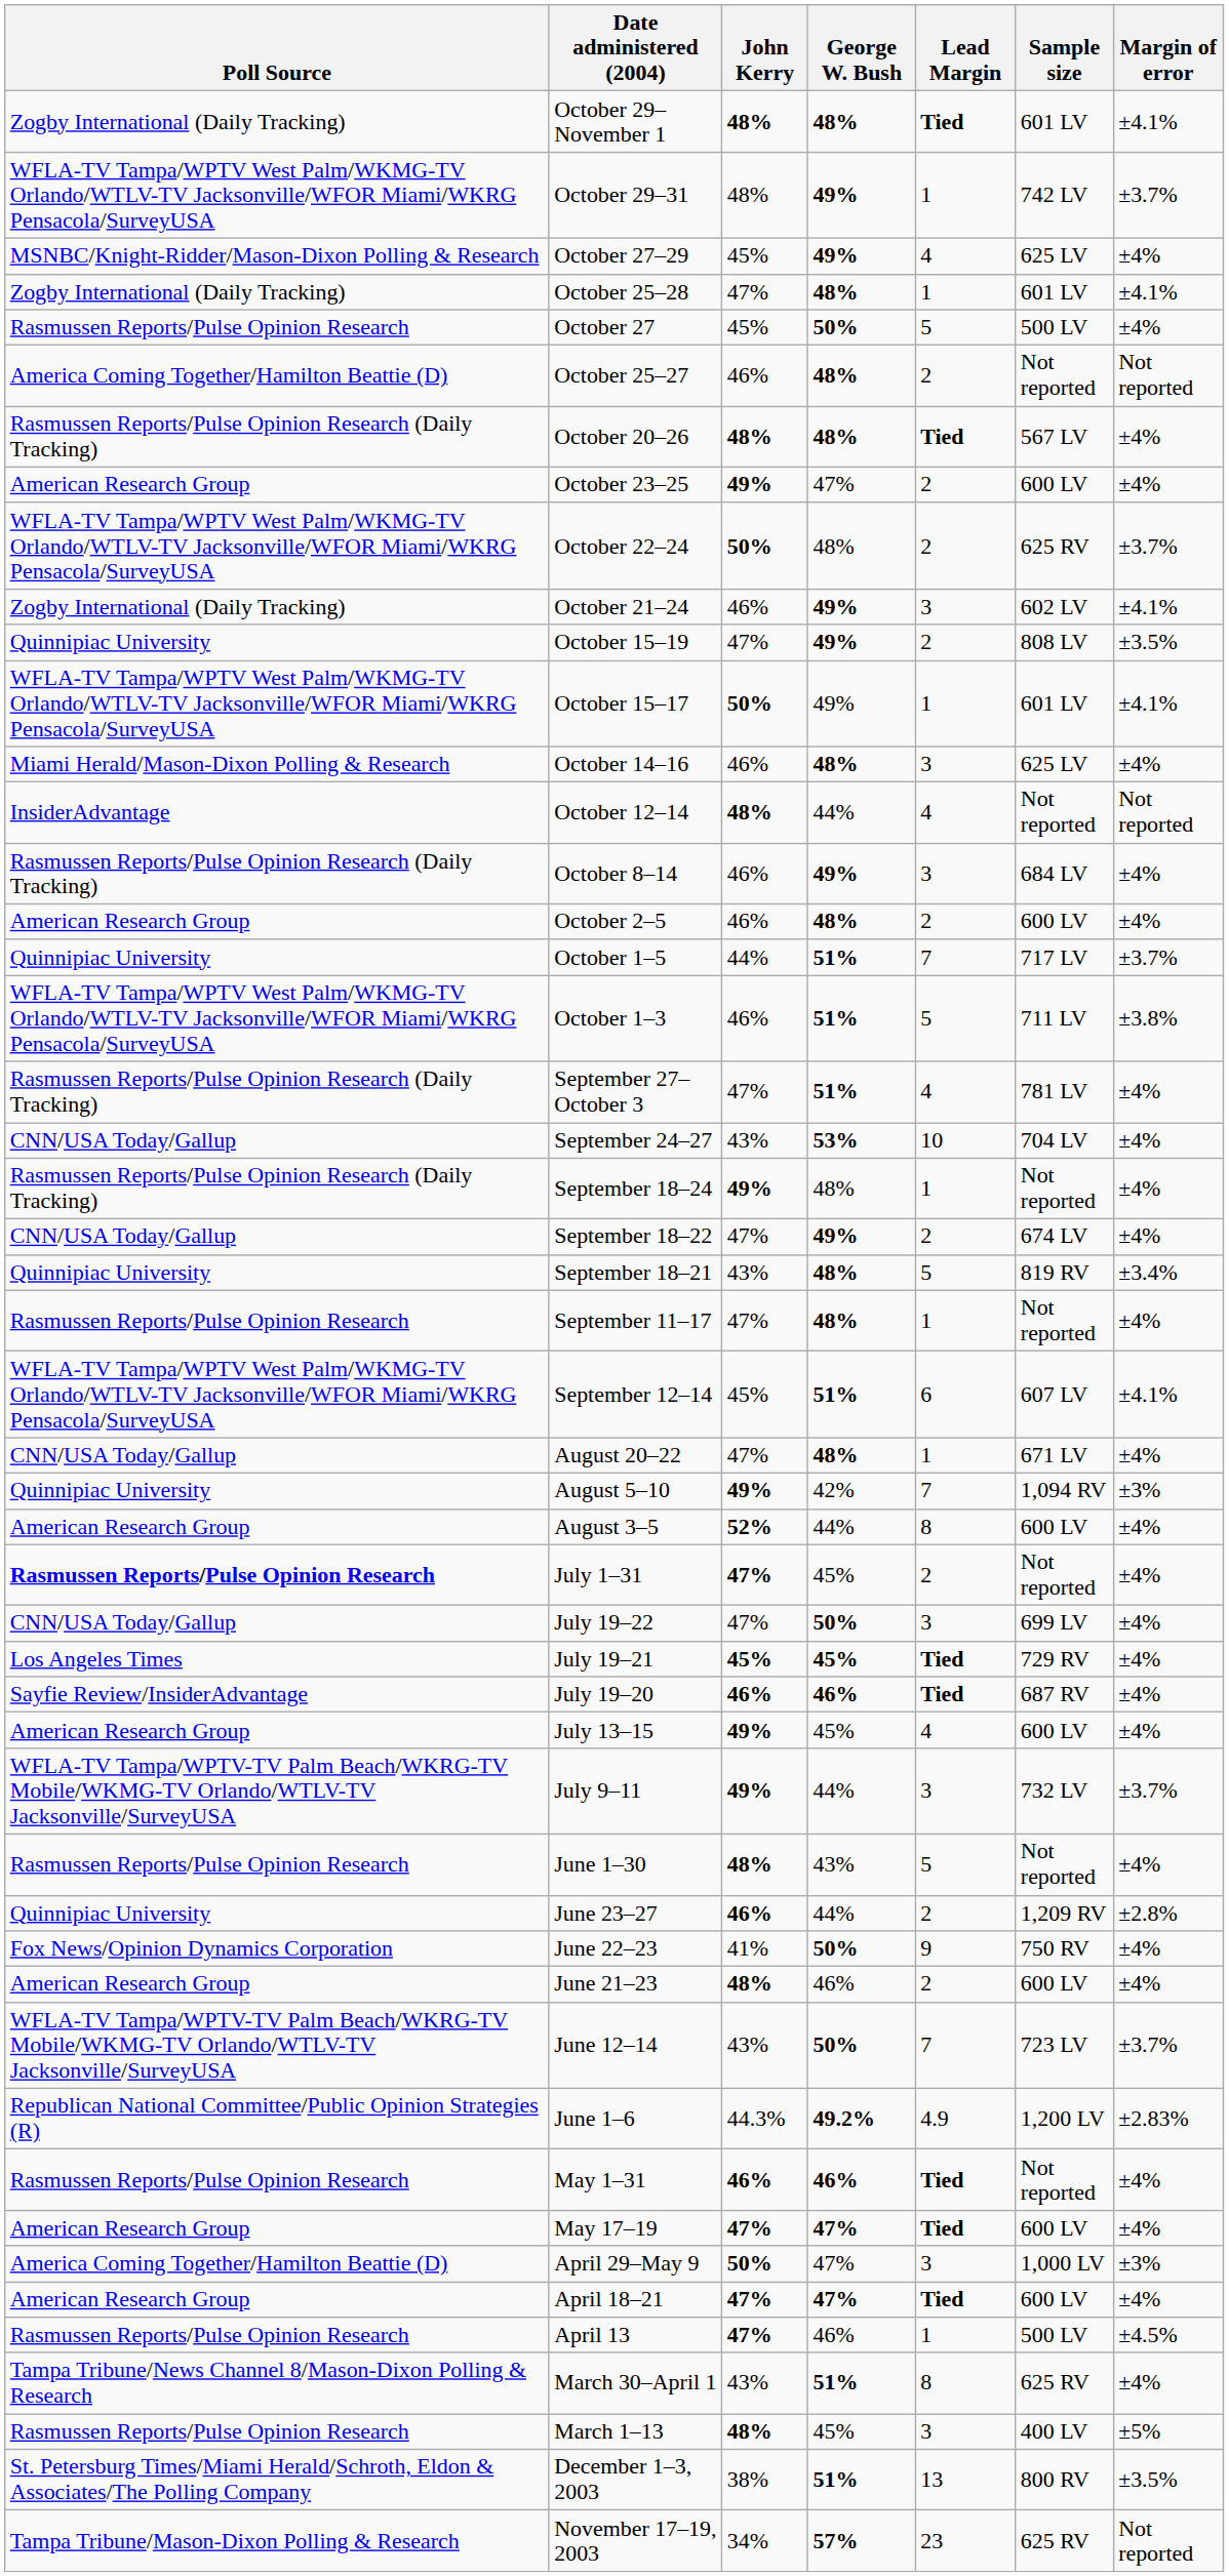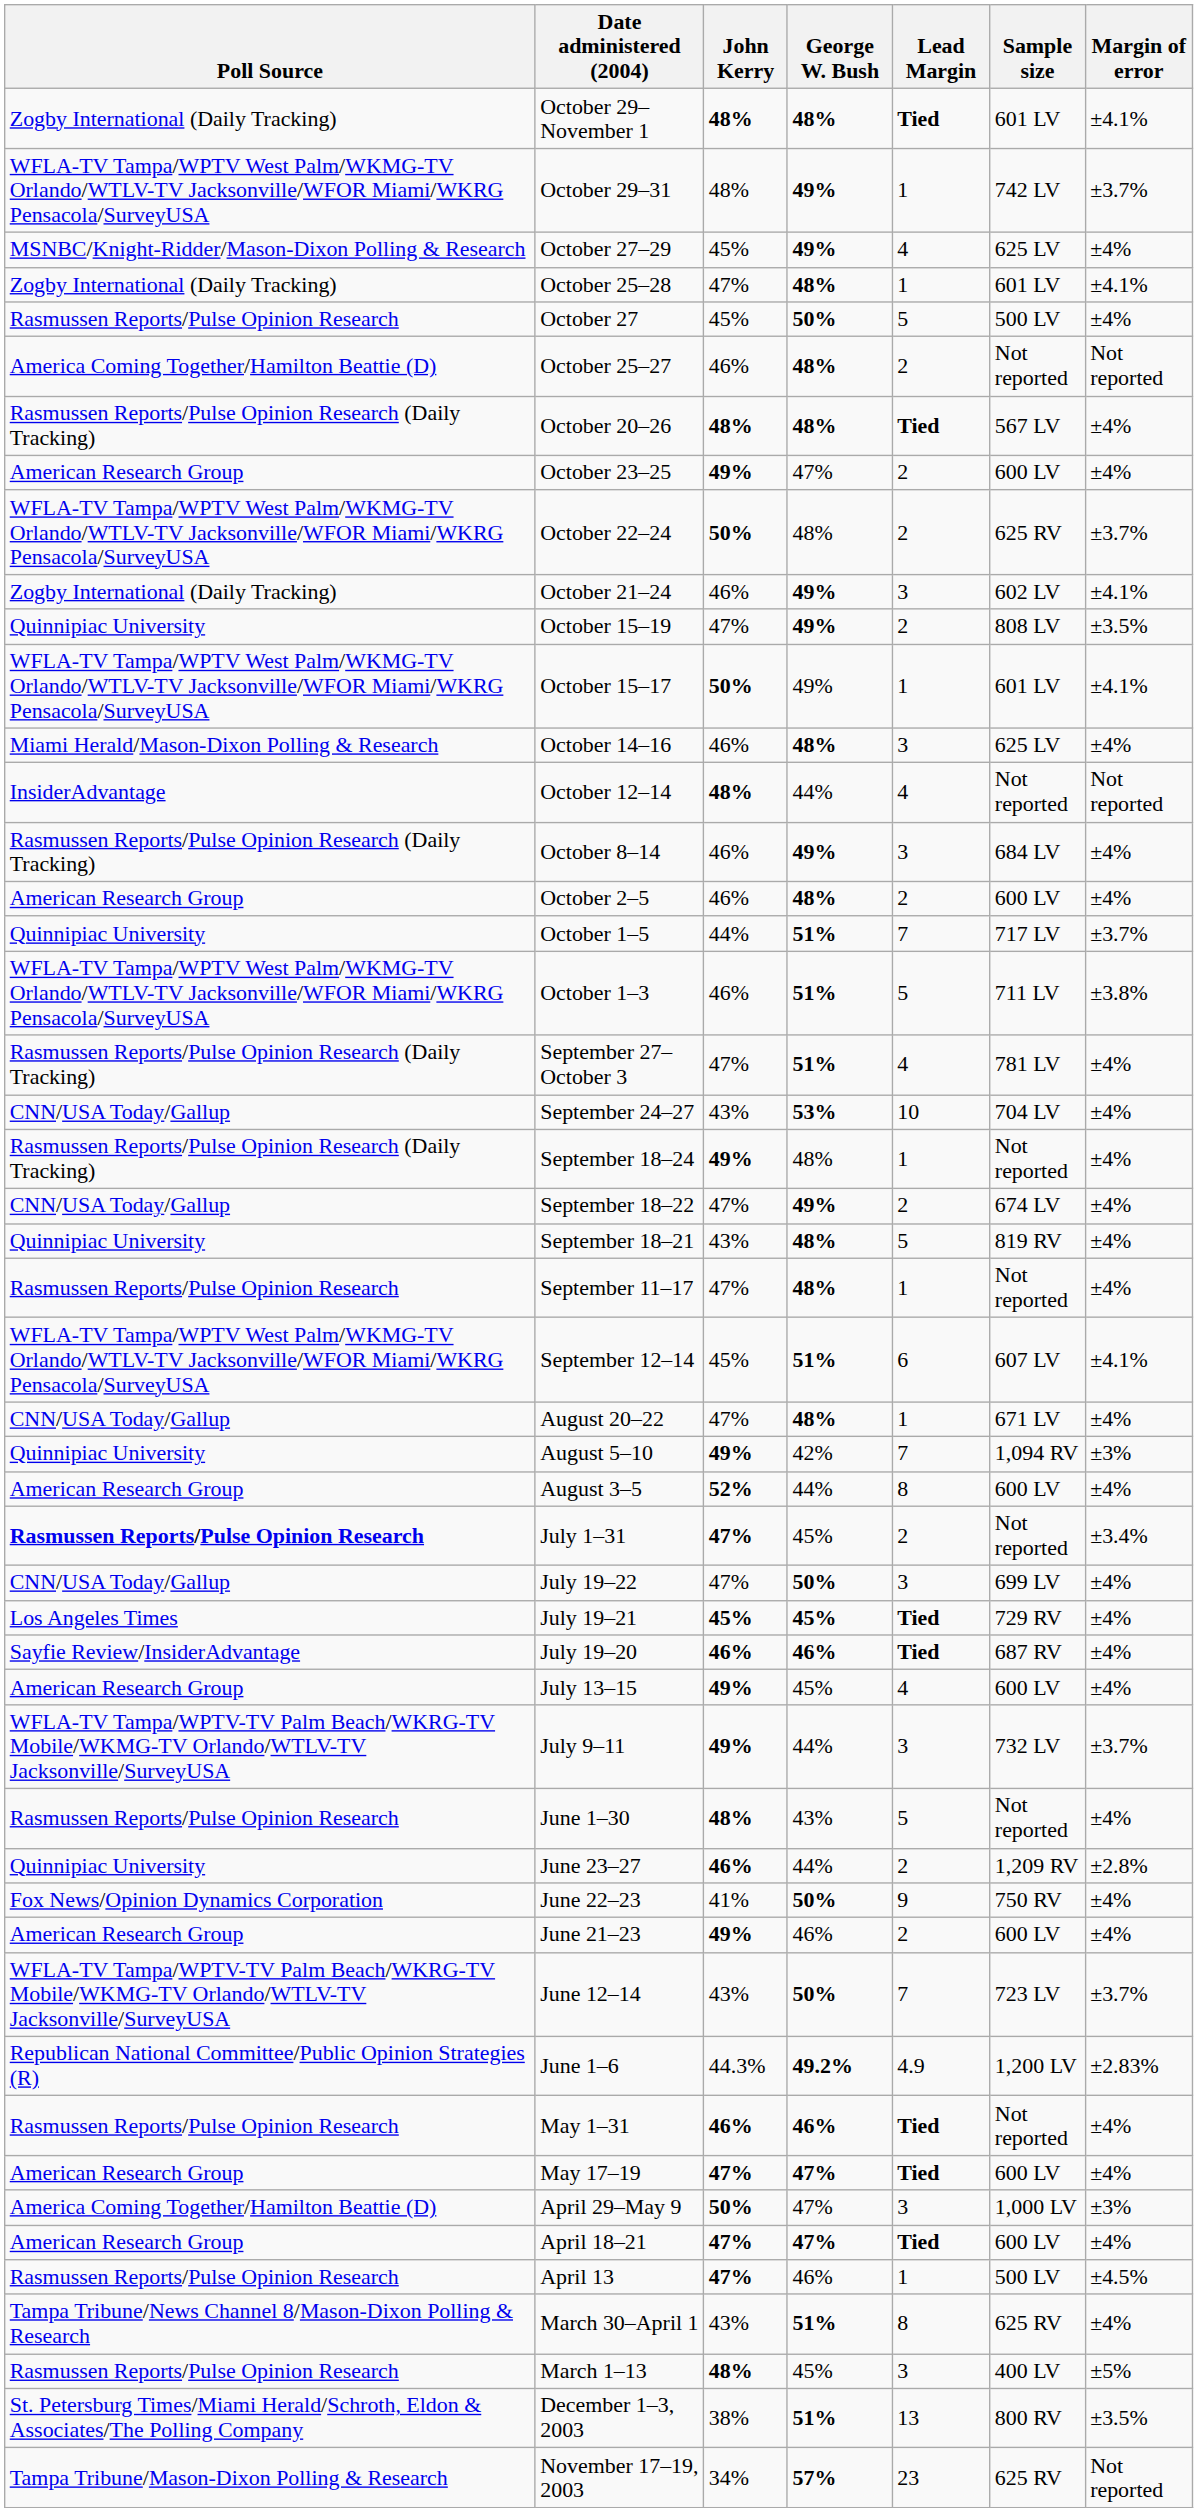 <table class="wikitable">
 <tr valign=bottom>
 <th>Poll Source</th>
 <th>Date administered (2004)</th>
 <th>John Kerry</th>
 <th>George W. Bush</th>
 <th>Lead Margin</th>
 <th>Sample size</th>
 <th>Margin of error</th>
 </tr>
 <tr>
 <td><a href='#'>Zogby International</a> (Daily Tracking)</td>
 <td>October 29–November 1</td>
 <td><strong>48%</strong></td>
 <td><strong>48%</strong></td>
 <td><strong>Tied</strong></td>
 <td>601 LV</td>
 <td>±4.1%</td>
 </tr>
 <tr>
 <td><a href='#'>WFLA-TV Tampa</a>/<a href='#'>WPTV West Palm</a>/<a href='#'>WKMG-TV Orlando</a>/<a href='#'>WTLV-TV Jacksonville</a>/<a href='#'>WFOR Miami</a>/<a href='#'>WKRG Pensacola</a>/<a href='#'>SurveyUSA</a></td>
 <td>October 29–31</td>
 <td>48%</td>
 <td><strong>49%</strong></td>
 <td>1</td>
 <td>742 LV</td>
 <td>±3.7%</td>
 </tr>
 <tr>
 <td><a href='#'>MSNBC</a>/<a href='#'>Knight-Ridder</a>/<a href='#'>Mason-Dixon Polling & Research</a></td>
 <td>October 27–29</td>
 <td>45%</td>
 <td><strong>49%</strong></td>
 <td>4</td>
 <td>625 LV</td>
 <td>±4%</td>
 </tr>
 <tr>
 <td><a href='#'>Zogby International</a> (Daily Tracking)</td>
 <td>October 25–28</td>
 <td>47%</td>
 <td><strong>48%</strong></td>
 <td>1</td>
 <td>601 LV</td>
 <td>±4.1%</td>
 </tr>
 <tr>
 <td><a href='#'>Rasmussen Reports</a>/<a href='#'>Pulse Opinion Research</a></td>
 <td>October 27</td>
 <td>45%</td>
 <td><strong>50%</strong></td>
 <td>5</td>
 <td>500 LV</td>
 <td>±4%</td>
 </tr>
 <tr>
 <td><a href='#'>America Coming Together</a>/<a href='#'>Hamilton Beattie (D)</a></td>
 <td>October 25–27</td>
 <td>46%</td>
 <td><strong>48%</strong></td>
 <td>2</td>
 <td>Not reported</td>
 <td>Not reported</td>
 </tr>
 <tr>
 <td><a href='#'>Rasmussen Reports</a>/<a href='#'>Pulse Opinion Research</a> (Daily Tracking)</td>
 <td>October 20–26</td>
 <td><strong>48%</strong></td>
 <td><strong>48%</strong></td>
 <td><strong>Tied</strong></td>
 <td>567 LV</td>
 <td>±4%</td>
 </tr>
 <tr>
 <td><a href='#'>American Research Group</a></td>
 <td>October 23–25</td>
 <td><strong>49%</strong></td>
 <td>47%</td>
 <td>2</td>
 <td>600 LV</td>
 <td>±4%</td>
 </tr>
 <tr>
 <td><a href='#'>WFLA-TV Tampa</a>/<a href='#'>WPTV West Palm</a>/<a href='#'>WKMG-TV Orlando</a>/<a href='#'>WTLV-TV Jacksonville</a>/<a href='#'>WFOR Miami</a>/<a href='#'>WKRG Pensacola</a>/<a href='#'>SurveyUSA</a></td>
 <td>October 22–24</td>
 <td><strong>50%</strong></td>
 <td>48%</td>
 <td>2</td>
 <td>625 RV</td>
 <td>±3.7%</td>
 </tr>
 <tr>
 <td><a href='#'>Zogby International</a> (Daily Tracking)</td>
 <td>October 21–24</td>
 <td>46%</td>
 <td><strong>49%</strong></td>
 <td>3</td>
 <td>602 LV</td>
 <td>±4.1%</td>
 </tr>
 <tr>
 <td><a href='#'>Quinnipiac University</a></td>
 <td>October 15–19</td>
 <td>47%</td>
 <td><strong>49%</strong></td>
 <td>2</td>
 <td>808 LV</td>
 <td>±3.5%</td>
 </tr>
 <tr>
 <td><a href='#'>WFLA-TV Tampa</a>/<a href='#'>WPTV West Palm</a>/<a href='#'>WKMG-TV Orlando</a>/<a href='#'>WTLV-TV Jacksonville</a>/<a href='#'>WFOR Miami</a>/<a href='#'>WKRG Pensacola</a>/<a href='#'>SurveyUSA</a></td>
 <td>October 15–17</td>
 <td><strong>50%</strong></td>
 <td>49%</td>
 <td>1</td>
 <td>601 LV</td>
 <td>±4.1%</td>
 </tr>
 <tr>
 <td><a href='#'>Miami Herald</a>/<a href='#'>Mason-Dixon Polling & Research</a></td>
 <td>October 14–16</td>
 <td>46%</td>
 <td><strong>48%</strong></td>
 <td>3</td>
 <td>625 LV</td>
 <td>±4%</td>
 </tr>
 <tr>
 <td><a href='#'>InsiderAdvantage</a></td>
 <td>October 12–14</td>
 <td><strong>48%</strong></td>
 <td>44%</td>
 <td>4</td>
 <td>Not reported</td>
 <td>Not reported</td>
 </tr>
 <tr>
 <td><a href='#'>Rasmussen Reports</a>/<a href='#'>Pulse Opinion Research</a> (Daily Tracking)</td>
 <td>October 8–14</td>
 <td>46%</td>
 <td><strong>49%</strong></td>
 <td>3</td>
 <td>684 LV</td>
 <td>±4%</td>
 </tr>
 <tr>
 <td><a href='#'>American Research Group</a></td>
 <td>October 2–5</td>
 <td>46%</td>
 <td><strong>48%</strong></td>
 <td>2</td>
 <td>600 LV</td>
 <td>±4%</td>
 </tr>
 <tr>
 <td><a href='#'>Quinnipiac University</a></td>
 <td>October 1–5</td>
 <td>44%</td>
 <td><strong>51%</strong></td>
 <td>7</td>
 <td>717 LV</td>
 <td>±3.7%</td>
 </tr>
 <tr>
 <td><a href='#'>WFLA-TV Tampa</a>/<a href='#'>WPTV West Palm</a>/<a href='#'>WKMG-TV Orlando</a>/<a href='#'>WTLV-TV Jacksonville</a>/<a href='#'>WFOR Miami</a>/<a href='#'>WKRG Pensacola</a>/<a href='#'>SurveyUSA</a></td>
 <td>October 1–3</td>
 <td>46%</td>
 <td><strong>51%</strong></td>
 <td>5</td>
 <td>711 LV</td>
 <td>±3.8%</td>
 </tr>
 <tr>
 <td><a href='#'>Rasmussen Reports</a>/<a href='#'>Pulse Opinion Research</a> (Daily Tracking)</td>
 <td>September 27–October 3</td>
 <td>47%</td>
 <td><strong>51%</strong></td>
 <td>4</td>
 <td>781 LV</td>
 <td>±4%</td>
 </tr>
 <tr>
 <td><a href='#'>CNN</a>/<a href='#'>USA Today</a>/<a href='#'>Gallup</a></td>
 <td>September 24–27</td>
 <td>43%</td>
 <td><strong>53%</strong></td>
 <td>10</td>
 <td>704 LV</td>
 <td>±4%</td>
 </tr>
 <tr>
 <td><a href='#'>Rasmussen Reports</a>/<a href='#'>Pulse Opinion Research</a> (Daily Tracking)</td>
 <td>September 18–24</td>
 <td><strong>49%</strong></td>
 <td>48%</td>
 <td>1</td>
 <td>Not reported</td>
 <td>±4%</td>
 </tr>
 <tr>
 <td><a href='#'>CNN</a>/<a href='#'>USA Today</a>/<a href='#'>Gallup</a></td>
 <td>September 18–22</td>
 <td>47%</td>
 <td><strong>49%</strong></td>
 <td>2</td>
 <td>674 LV</td>
 <td>±4%</td>
 </tr>
 <tr>
 <td><a href='#'>Quinnipiac University</a></td>
 <td>September 18–21</td>
 <td>43%</td>
 <td><strong>48%</strong></td>
 <td>5</td>
 <td>819 RV</td>
-<td>±3.4%</td>
+<td>±4%</td>
 </tr>
 <tr>
 <td><a href='#'>Rasmussen Reports</a>/<a href='#'>Pulse Opinion Research</a></td>
 <td>September 11–17</td>
 <td>47%</td>
 <td><strong>48%</strong></td>
 <td>1</td>
 <td>Not reported</td>
 <td>±4%</td>
 </tr>
 <tr>
 <td><a href='#'>WFLA-TV Tampa</a>/<a href='#'>WPTV West Palm</a>/<a href='#'>WKMG-TV Orlando</a>/<a href='#'>WTLV-TV Jacksonville</a>/<a href='#'>WFOR Miami</a>/<a href='#'>WKRG Pensacola</a>/<a href='#'>SurveyUSA</a></td>
 <td>September 12–14</td>
 <td>45%</td>
 <td><strong>51%</strong></td>
 <td>6</td>
 <td>607 LV</td>
 <td>±4.1%</td>
 </tr>
 <tr>
 <td><a href='#'>CNN</a>/<a href='#'>USA Today</a>/<a href='#'>Gallup</a></td>
 <td>August 20–22</td>
 <td>47%</td>
 <td><strong>48%</strong></td>
 <td>1</td>
 <td>671 LV</td>
 <td>±4%</td>
 </tr>
 <tr>
 <td><a href='#'>Quinnipiac University</a></td>
 <td>August 5–10</td>
 <td><strong>49%</strong></td>
 <td>42%</td>
 <td>7</td>
 <td>1,094 RV</td>
 <td>±3%</td>
 </tr>
 <tr>
 <td><a href='#'>American Research Group</a></td>
 <td>August 3–5</td>
 <td><strong>52%</strong></td>
 <td>44%</td>
 <td>8</td>
 <td>600 LV</td>
 <td>±4%</td>
 </tr>
 <tr>
 <td><strong><a href='#'>Rasmussen Reports</a>/<a href='#'>Pulse Opinion Research</a></strong></td>
 <td>July 1–31</td>
 <td><strong>47%</strong></td>
 <td>45%</td>
 <td>2</td>
 <td>Not reported</td>
-<td>±4%</td>
+<td>±3.4%</td>
 </tr>
 <tr>
 <td><a href='#'>CNN</a>/<a href='#'>USA Today</a>/<a href='#'>Gallup</a></td>
 <td>July 19–22</td>
 <td>47%</td>
 <td><strong>50%</strong></td>
 <td>3</td>
 <td>699 LV</td>
 <td>±4%</td>
 </tr>
 <tr>
 <td><a href='#'>Los Angeles Times</a></td>
 <td>July 19–21</td>
 <td><strong>45%</strong></td>
 <td><strong>45%</strong></td>
 <td><strong>Tied</strong></td>
 <td>729 RV</td>
 <td>±4%</td>
 </tr>
 <tr>
 <td><a href='#'>Sayfie Review</a>/<a href='#'>InsiderAdvantage</a></td>
 <td>July 19–20</td>
 <td><strong>46%</strong></td>
 <td><strong>46%</strong></td>
 <td><strong>Tied</strong></td>
 <td>687 RV</td>
 <td>±4%</td>
 </tr>
 <tr>
 <td><a href='#'>American Research Group</a></td>
 <td>July 13–15</td>
 <td><strong>49%</strong></td>
 <td>45%</td>
 <td>4</td>
 <td>600 LV</td>
 <td>±4%</td>
 </tr>
 <tr>
 <td><a href='#'>WFLA-TV Tampa</a>/<a href='#'>WPTV-TV Palm Beach</a>/<a href='#'>WKRG-TV Mobile</a>/<a href='#'>WKMG-TV Orlando</a>/<a href='#'>WTLV-TV Jacksonville</a>/<a href='#'>SurveyUSA</a></td>
 <td>July 9–11</td>
 <td><strong>49%</strong></td>
 <td>44%</td>
 <td>3</td>
 <td>732 LV</td>
 <td>±3.7%</td>
 </tr>
 <tr>
 <td><a href='#'>Rasmussen Reports</a>/<a href='#'>Pulse Opinion Research</a></td>
 <td>June 1–30</td>
 <td><strong>48%</strong></td>
 <td>43%</td>
 <td>5</td>
 <td>Not reported</td>
 <td>±4%</td>
 </tr>
 <tr>
 <td><a href='#'>Quinnipiac University</a></td>
 <td>June 23–27</td>
 <td><strong>46%</strong></td>
 <td>44%</td>
 <td>2</td>
 <td>1,209 RV</td>
 <td>±2.8%</td>
 </tr>
 <tr>
 <td><a href='#'>Fox News</a>/<a href='#'>Opinion Dynamics Corporation</a></td>
 <td>June 22–23</td>
 <td>41%</td>
 <td><strong>50%</strong></td>
 <td>9</td>
 <td>750 RV</td>
 <td>±4%</td>
 </tr>
 <tr>
 <td><a href='#'>American Research Group</a></td>
 <td>June 21–23</td>
-<td><strong>48%</strong></td>
+<td><strong>49%</strong></td>
 <td>46%</td>
 <td>2</td>
 <td>600 LV</td>
 <td>±4%</td>
 </tr>
 <tr>
 <td><a href='#'>WFLA-TV Tampa</a>/<a href='#'>WPTV-TV Palm Beach</a>/<a href='#'>WKRG-TV Mobile</a>/<a href='#'>WKMG-TV Orlando</a>/<a href='#'>WTLV-TV Jacksonville</a>/<a href='#'>SurveyUSA</a></td>
 <td>June 12–14</td>
 <td>43%</td>
 <td><strong>50%</strong></td>
 <td>7</td>
 <td>723 LV</td>
 <td>±3.7%</td>
 </tr>
 <tr>
 <td><a href='#'>Republican National Committee</a>/<a href='#'>Public Opinion Strategies (R)</a></td>
 <td>June 1–6</td>
 <td>44.3%</td>
 <td><strong>49.2%</strong></td>
 <td>4.9</td>
 <td>1,200 LV</td>
 <td>±2.83%</td>
 </tr>
 <tr>
 <td><a href='#'>Rasmussen Reports</a>/<a href='#'>Pulse Opinion Research</a></td>
 <td>May 1–31</td>
 <td><strong>46%</strong></td>
 <td><strong>46%</strong></td>
 <td><strong>Tied</strong></td>
 <td>Not reported</td>
 <td>±4%</td>
 </tr>
 <tr>
 <td><a href='#'>American Research Group</a></td>
 <td>May 17–19</td>
 <td><strong>47%</strong></td>
 <td><strong>47%</strong></td>
 <td><strong>Tied</strong></td>
 <td>600 LV</td>
 <td>±4%</td>
 </tr>
 <tr>
 <td><a href='#'>America Coming Together</a>/<a href='#'>Hamilton Beattie (D)</a></td>
 <td>April 29–May 9</td>
 <td><strong>50%</strong></td>
 <td>47%</td>
 <td>3</td>
 <td>1,000 LV</td>
 <td>±3%</td>
 </tr>
 <tr>
 <td><a href='#'>American Research Group</a></td>
 <td>April 18–21</td>
 <td><strong>47%</strong></td>
 <td><strong>47%</strong></td>
 <td><strong>Tied</strong></td>
 <td>600 LV</td>
 <td>±4%</td>
 </tr>
 <tr>
 <td><a href='#'>Rasmussen Reports</a>/<a href='#'>Pulse Opinion Research</a></td>
 <td>April 13</td>
 <td><strong>47%</strong></td>
 <td>46%</td>
 <td>1</td>
 <td>500 LV</td>
 <td>±4.5%</td>
 </tr>
 <tr>
 <td><a href='#'>Tampa Tribune</a>/<a href='#'>News Channel 8</a>/<a href='#'>Mason-Dixon Polling & Research</a></td>
 <td>March 30–April 1</td>
 <td>43%</td>
 <td><strong>51%</strong></td>
 <td>8</td>
 <td>625 RV</td>
 <td>±4%</td>
 </tr>
 <tr>
 <td><a href='#'>Rasmussen Reports</a>/<a href='#'>Pulse Opinion Research</a></td>
 <td>March 1–13</td>
 <td><strong>48%</strong></td>
 <td>45%</td>
 <td>3</td>
 <td>400 LV</td>
 <td>±5%</td>
 </tr>
 <tr>
 <td><a href='#'>St. Petersburg Times</a>/<a href='#'>Miami Herald</a>/<a href='#'>Schroth, Eldon & Associates</a>/<a href='#'>The Polling Company</a></td>
 <td>December 1–3, 2003</td>
 <td>38%</td>
 <td><strong>51%</strong></td>
 <td>13</td>
 <td>800 RV</td>
 <td>±3.5%</td>
 </tr>
 <tr>
 <td><a href='#'>Tampa Tribune</a>/<a href='#'>Mason-Dixon Polling & Research</a></td>
 <td>November 17–19, 2003</td>
 <td>34%</td>
 <td><strong>57%</strong></td>
 <td>23</td>
 <td>625 RV</td>
 <td>Not reported</td>
 </tr>
 <tr>
 </tr>
 </table>
